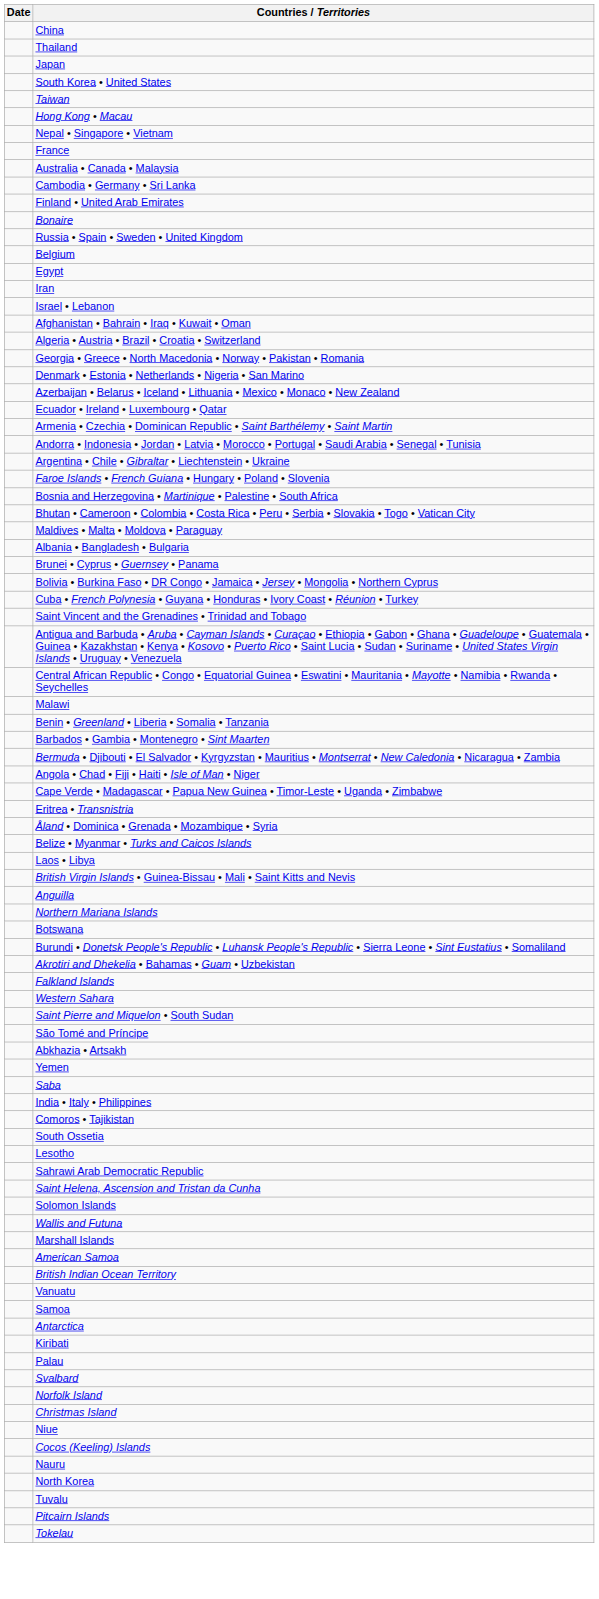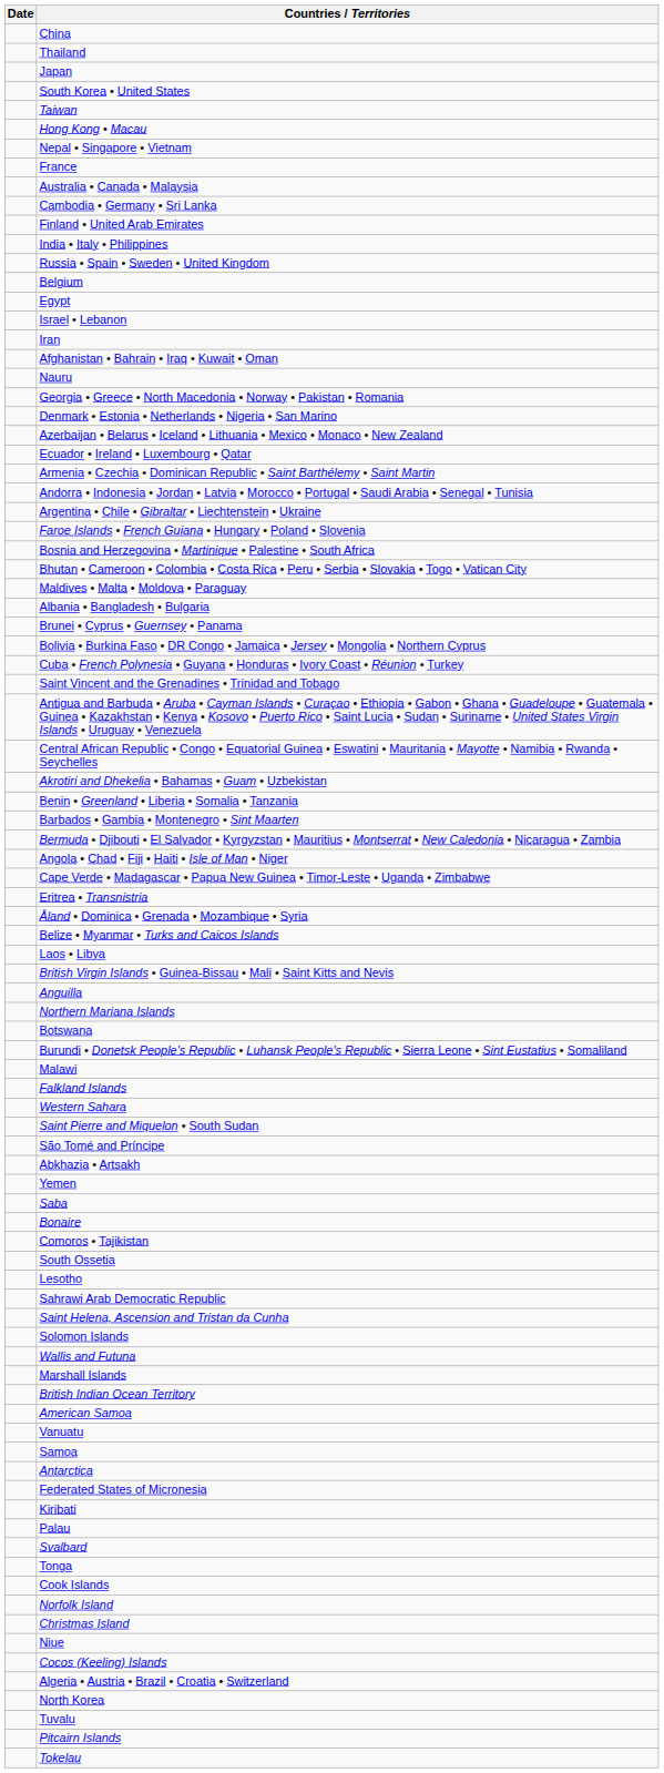 <table class="wikitable mw-datatable">
 <tr>
 <th scope="col">Date</th>
 <th scope="col">Countries / <em>Territories</em></th>
 </tr>
 <tr>
 <td></td>
 <td> <a href='#'>China</a></td>
 </tr>
 <tr>
 <td></td>
 <td> <a href='#'>Thailand</a></td>
 </tr>
 <tr>
 <td></td>
 <td> <a href='#'>Japan</a></td>
 </tr>
 <tr>
 <td></td>
 <td> <a href='#'>South Korea</a> •  <a href='#'>United States</a></td>
 </tr>
 <tr>
 <td></td>
 <td><em> <a href='#'>Taiwan</a></em></td>
 </tr>
 <tr>
 <td></td>
 <td><em> <a href='#'>Hong Kong</a></em> • <em> <a href='#'>Macau</a></em></td>
 </tr>
 <tr>
 <td></td>
 <td> <a href='#'>Nepal</a> •  <a href='#'>Singapore</a> •  <a href='#'>Vietnam</a></td>
 </tr>
 <tr>
 <td></td>
 <td> <a href='#'>France</a></td>
 </tr>
 <tr>
 <td></td>
 <td> <a href='#'>Australia</a> •  <a href='#'>Canada</a> •  <a href='#'>Malaysia</a></td>
 </tr>
 <tr>
 <td></td>
 <td> <a href='#'>Cambodia</a> •  <a href='#'>Germany</a> •  <a href='#'>Sri Lanka</a></td>
 </tr>
 <tr>
 <td></td>
 <td> <a href='#'>Finland</a> •  <a href='#'>United Arab Emirates</a></td>
 </tr>
 <tr>
 <td></td>
-<td><em> <a href='#'>Bonaire</a></em></td>
+<td> <a href='#'>India</a> •  <a href='#'>Italy</a> •  <a href='#'>Philippines</a></td>
 </tr>
 <tr>
 <td></td>
 <td> <a href='#'>Russia</a> •  <a href='#'>Spain</a> •  <a href='#'>Sweden</a> •  <a href='#'>United Kingdom</a></td>
 </tr>
 <tr>
 <td></td>
 <td> <a href='#'>Belgium</a></td>
 </tr>
 <tr>
 <td></td>
 <td> <a href='#'>Egypt</a></td>
 </tr>
 <tr>
 <td></td>
-<td> <a href='#'>Iran</a></td>
+<td> <a href='#'>Israel</a> •  <a href='#'>Lebanon</a></td>
 </tr>
 <tr>
 <td></td>
-<td> <a href='#'>Israel</a> •  <a href='#'>Lebanon</a></td>
+<td> <a href='#'>Iran</a></td>
 </tr>
 <tr>
 <td></td>
 <td> <a href='#'>Afghanistan</a> •  <a href='#'>Bahrain</a> •  <a href='#'>Iraq</a> •  <a href='#'>Kuwait</a> •  <a href='#'>Oman</a></td>
 </tr>
 <tr>
 <td></td>
-<td> <a href='#'>Algeria</a> •  <a href='#'>Austria</a> •  <a href='#'>Brazil</a> •  <a href='#'>Croatia</a> •  <a href='#'>Switzerland</a></td>
+<td> <a href='#'>Nauru</a></td>
 </tr>
 <tr>
 <td></td>
 <td> <a href='#'>Georgia</a> •  <a href='#'>Greece</a> •  <a href='#'>North Macedonia</a> •  <a href='#'>Norway</a> •  <a href='#'>Pakistan</a> •  <a href='#'>Romania</a></td>
 </tr>
 <tr>
 <td></td>
 <td> <a href='#'>Denmark</a> •  <a href='#'>Estonia</a> •  <a href='#'>Netherlands</a> •  <a href='#'>Nigeria</a> •  <a href='#'>San Marino</a></td>
 </tr>
 <tr>
 <td></td>
 <td> <a href='#'>Azerbaijan</a> •  <a href='#'>Belarus</a> •  <a href='#'>Iceland</a> •  <a href='#'>Lithuania</a> •  <a href='#'>Mexico</a> •  <a href='#'>Monaco</a> •  <a href='#'>New Zealand</a></td>
 </tr>
 <tr>
 <td></td>
 <td> <a href='#'>Ecuador</a> •  <a href='#'>Ireland</a> •  <a href='#'>Luxembourg</a> •  <a href='#'>Qatar</a></td>
 </tr>
 <tr>
 <td></td>
 <td> <a href='#'>Armenia</a> •  <a href='#'>Czechia</a> •  <a href='#'>Dominican Republic</a> • <em> <a href='#'>Saint Barthélemy</a></em> • <em> <a href='#'>Saint Martin</a></em></td>
 </tr>
 <tr>
 <td></td>
 <td> <a href='#'>Andorra</a> •  <a href='#'>Indonesia</a> •  <a href='#'>Jordan</a> •  <a href='#'>Latvia</a> •  <a href='#'>Morocco</a> •  <a href='#'>Portugal</a> •  <a href='#'>Saudi Arabia</a> •  <a href='#'>Senegal</a> •  <a href='#'>Tunisia</a></td>
 </tr>
 <tr>
 <td></td>
 <td> <a href='#'>Argentina</a> •  <a href='#'>Chile</a> • <em> <a href='#'>Gibraltar</a></em> •  <a href='#'>Liechtenstein</a> •  <a href='#'>Ukraine</a></td>
 </tr>
 <tr>
 <td></td>
 <td><em> <a href='#'>Faroe Islands</a></em> • <em> <a href='#'>French Guiana</a></em> •  <a href='#'>Hungary</a> •  <a href='#'>Poland</a> •  <a href='#'>Slovenia</a></td>
 </tr>
 <tr>
 <td></td>
 <td> <a href='#'>Bosnia and Herzegovina</a> • <em> <a href='#'>Martinique</a></em> •  <a href='#'>Palestine</a> •  <a href='#'>South Africa</a></td>
 </tr>
 <tr>
 <td></td>
 <td> <a href='#'>Bhutan</a> •  <a href='#'>Cameroon</a> •  <a href='#'>Colombia</a> •  <a href='#'>Costa Rica</a> •  <a href='#'>Peru</a> •  <a href='#'>Serbia</a> •  <a href='#'>Slovakia</a> •  <a href='#'>Togo</a> •  <a href='#'>Vatican City</a></td>
 </tr>
 <tr>
 <td></td>
 <td> <a href='#'>Maldives</a> •  <a href='#'>Malta</a> •  <a href='#'>Moldova</a> •  <a href='#'>Paraguay</a></td>
 </tr>
 <tr>
 <td></td>
 <td> <a href='#'>Albania</a> •  <a href='#'>Bangladesh</a> •  <a href='#'>Bulgaria</a></td>
 </tr>
 <tr>
 <td></td>
 <td> <a href='#'>Brunei</a> •  <a href='#'>Cyprus</a> • <em> <a href='#'>Guernsey</a></em> •  <a href='#'>Panama</a></td>
 </tr>
 <tr>
 <td></td>
 <td> <a href='#'>Bolivia</a> •  <a href='#'>Burkina Faso</a> •  <a href='#'>DR Congo</a> •  <a href='#'>Jamaica</a> • <em> <a href='#'>Jersey</a></em> •  <a href='#'>Mongolia</a> •  <a href='#'>Northern Cyprus</a></td>
 </tr>
 <tr>
 <td></td>
 <td> <a href='#'>Cuba</a> • <em> <a href='#'>French Polynesia</a></em> •  <a href='#'>Guyana</a> •  <a href='#'>Honduras</a> •  <a href='#'>Ivory Coast</a> • <em> <a href='#'>Réunion</a></em> •  <a href='#'>Turkey</a></td>
 </tr>
 <tr>
 <td></td>
 <td> <a href='#'>Saint Vincent and the Grenadines</a> •  <a href='#'>Trinidad and Tobago</a></td>
 </tr>
 <tr>
 <td></td>
 <td> <a href='#'>Antigua and Barbuda</a> • <em> <a href='#'>Aruba</a></em> • <em> <a href='#'>Cayman Islands</a></em> • <em> <a href='#'>Curaçao</a></em> •  <a href='#'>Ethiopia</a> •  <a href='#'>Gabon</a> •  <a href='#'>Ghana</a> • <em> <a href='#'>Guadeloupe</a></em> •  <a href='#'>Guatemala</a> •  <a href='#'>Guinea</a> •  <a href='#'>Kazakhstan</a> •  <a href='#'>Kenya</a> • <em> <a href='#'>Kosovo</a></em> • <em> <a href='#'>Puerto Rico</a></em> •  <a href='#'>Saint Lucia</a> •  <a href='#'>Sudan</a> •  <a href='#'>Suriname</a> • <em> <a href='#'>United States Virgin Islands</a></em> •  <a href='#'>Uruguay</a> •  <a href='#'>Venezuela</a></td>
 </tr>
 <tr>
 <td></td>
 <td> <a href='#'>Central African Republic</a> •  <a href='#'>Congo</a> •  <a href='#'>Equatorial Guinea</a> •  <a href='#'>Eswatini</a> •  <a href='#'>Mauritania</a> • <em> <a href='#'>Mayotte</a></em> •  <a href='#'>Namibia</a> •  <a href='#'>Rwanda</a> •  <a href='#'>Seychelles</a></td>
 </tr>
 <tr>
 <td></td>
-<td> <a href='#'>Malawi</a></td>
+<td><em> <a href='#'>Akrotiri and Dhekelia</a></em> •  <a href='#'>Bahamas</a> • <em> <a href='#'>Guam</a></em> •  <a href='#'>Uzbekistan</a></td>
 </tr>
 <tr>
 <td></td>
 <td> <a href='#'>Benin</a> • <em> <a href='#'>Greenland</a></em> •  <a href='#'>Liberia</a> •  <a href='#'>Somalia</a> •  <a href='#'>Tanzania</a></td>
 </tr>
 <tr>
 <td></td>
 <td> <a href='#'>Barbados</a> •  <a href='#'>Gambia</a> •  <a href='#'>Montenegro</a> • <em> <a href='#'>Sint Maarten</a></em></td>
 </tr>
 <tr>
 <td></td>
 <td><em> <a href='#'>Bermuda</a></em> •  <a href='#'>Djibouti</a> •  <a href='#'>El Salvador</a> •  <a href='#'>Kyrgyzstan</a> •  <a href='#'>Mauritius</a> • <em> <a href='#'>Montserrat</a></em> • <em> <a href='#'>New Caledonia</a></em> •  <a href='#'>Nicaragua</a> •  <a href='#'>Zambia</a></td>
 </tr>
 <tr>
 <td></td>
 <td> <a href='#'>Angola</a> •  <a href='#'>Chad</a> •  <a href='#'>Fiji</a> •  <a href='#'>Haiti</a> • <em> <a href='#'>Isle of Man</a></em> •  <a href='#'>Niger</a></td>
 </tr>
 <tr>
 <td></td>
 <td> <a href='#'>Cape Verde</a> •  <a href='#'>Madagascar</a> •  <a href='#'>Papua New Guinea</a> •  <a href='#'>Timor-Leste</a> •  <a href='#'>Uganda</a> •  <a href='#'>Zimbabwe</a></td>
 </tr>
 <tr>
 <td></td>
 <td> <a href='#'>Eritrea</a> • <em> <a href='#'>Transnistria</a></em></td>
 </tr>
 <tr>
 <td></td>
 <td><em> <a href='#'>Åland</a></em> •  <a href='#'>Dominica</a> •  <a href='#'>Grenada</a> •  <a href='#'>Mozambique</a> •  <a href='#'>Syria</a></td>
 </tr>
 <tr>
 <td></td>
 <td> <a href='#'>Belize</a> •  <a href='#'>Myanmar</a> • <em> <a href='#'>Turks and Caicos Islands</a></em></td>
 </tr>
 <tr>
 <td></td>
 <td> <a href='#'>Laos</a> •  <a href='#'>Libya</a></td>
 </tr>
 <tr>
 <td></td>
 <td><em> <a href='#'>British Virgin Islands</a></em> •  <a href='#'>Guinea-Bissau</a> •  <a href='#'>Mali</a> •  <a href='#'>Saint Kitts and Nevis</a></td>
 </tr>
 <tr>
 <td></td>
 <td><em> <a href='#'>Anguilla</a></em></td>
 </tr>
 <tr>
 <td></td>
 <td><em> <a href='#'>Northern Mariana Islands</a></em></td>
 </tr>
 <tr>
 <td></td>
 <td> <a href='#'>Botswana</a></td>
 </tr>
 <tr>
 <td></td>
 <td> <a href='#'>Burundi</a> • <em> <a href='#'>Donetsk People's Republic</a></em> • <em> <a href='#'>Luhansk People's Republic</a></em> •  <a href='#'>Sierra Leone</a> • <em> <a href='#'>Sint Eustatius</a></em> •  <a href='#'>Somaliland</a></td>
 </tr>
 <tr>
 <td></td>
-<td><em> <a href='#'>Akrotiri and Dhekelia</a></em> •  <a href='#'>Bahamas</a> • <em> <a href='#'>Guam</a></em> •  <a href='#'>Uzbekistan</a></td>
+<td> <a href='#'>Malawi</a></td>
 </tr>
 <tr>
 <td></td>
 <td><em> <a href='#'>Falkland Islands</a></em></td>
 </tr>
 <tr>
 <td></td>
 <td><em><a href='#'>Western Sahara</a></em></td>
 </tr>
 <tr>
 <td></td>
 <td><em> <a href='#'>Saint Pierre and Miquelon</a></em> •  <a href='#'>South Sudan</a></td>
 </tr>
 <tr>
 <td></td>
 <td> <a href='#'>São Tomé and Príncipe</a></td>
 </tr>
 <tr>
 <td></td>
 <td> <a href='#'>Abkhazia</a> •  <a href='#'>Artsakh</a></td>
 </tr>
 <tr>
 <td></td>
 <td> <a href='#'>Yemen</a></td>
 </tr>
 <tr>
 <td></td>
 <td><em> <a href='#'>Saba</a></em></td>
 </tr>
 <tr>
 <td></td>
-<td> <a href='#'>India</a> •  <a href='#'>Italy</a> •  <a href='#'>Philippines</a></td>
+<td><em> <a href='#'>Bonaire</a></em></td>
 </tr>
 <tr>
 <td></td>
 <td> <a href='#'>Comoros</a> •  <a href='#'>Tajikistan</a></td>
 </tr>
 <tr>
 <td></td>
 <td> <a href='#'>South Ossetia</a></td>
 </tr>
 <tr>
 <td></td>
 <td> <a href='#'>Lesotho</a></td>
 </tr>
 <tr>
 <td></td>
 <td> <a href='#'>Sahrawi Arab Democratic Republic</a></td>
 </tr>
 <tr>
 <td></td>
 <td><em> <a href='#'>Saint Helena, Ascension and Tristan da Cunha</a></em></td>
 </tr>
 <tr>
 <td></td>
 <td> <a href='#'>Solomon Islands</a></td>
 </tr>
 <tr>
 <td></td>
 <td><em> <a href='#'>Wallis and Futuna</a></em></td>
 </tr>
 <tr>
 <td></td>
 <td> <a href='#'>Marshall Islands</a></td>
 </tr>
 <tr>
 <td></td>
-<td><em> <a href='#'>American Samoa</a></em></td>
+<td><em> <a href='#'>British Indian Ocean Territory</a></em></td>
 </tr>
 <tr>
 <td></td>
-<td><em> <a href='#'>British Indian Ocean Territory</a></em></td>
+<td><em> <a href='#'>American Samoa</a></em></td>
 </tr>
 <tr>
 <td></td>
 <td> <a href='#'>Vanuatu</a></td>
 </tr>
 <tr>
 <td></td>
 <td> <a href='#'>Samoa</a></td>
 </tr>
 <tr>
 <td></td>
 <td><em><a href='#'>Antarctica</a></em></td>
 </tr>
 <tr>
 <td></td>
+<td> <a href='#'>Federated States of Micronesia</a></td>
+</tr>
+<tr>
+<td></td>
 <td> <a href='#'>Kiribati</a></td>
 </tr>
 <tr>
 <td></td>
 <td> <a href='#'>Palau</a></td>
 </tr>
 <tr>
 <td></td>
 <td><em> <a href='#'>Svalbard</a></em></td>
+</tr>
+<tr>
+<td></td>
+<td> <a href='#'>Tonga</a></td>
+</tr>
+<tr>
+<td></td>
+<td> <a href='#'>Cook Islands</a></td>
 </tr>
 <tr>
 <td></td>
 <td><em> <a href='#'>Norfolk Island</a></em></td>
 </tr>
 <tr>
 <td></td>
 <td><em> <a href='#'>Christmas Island</a></em></td>
 </tr>
 <tr>
 <td></td>
 <td> <a href='#'>Niue</a></td>
 </tr>
 <tr>
 <td></td>
 <td><em> <a href='#'>Cocos (Keeling) Islands</a></em></td>
 </tr>
 <tr>
 <td></td>
-<td> <a href='#'>Nauru</a></td>
+<td> <a href='#'>Algeria</a> •  <a href='#'>Austria</a> •  <a href='#'>Brazil</a> •  <a href='#'>Croatia</a> •  <a href='#'>Switzerland</a></td>
 </tr>
 <tr>
 <td></td>
 <td> <a href='#'>North Korea</a></td>
 </tr>
 <tr>
 <td></td>
 <td> <a href='#'>Tuvalu</a></td>
 </tr>
 <tr>
 <td></td>
 <td><em> <a href='#'>Pitcairn Islands</a></em></td>
 </tr>
 <tr>
 <td></td>
 <td><em> <a href='#'>Tokelau</a></em></td>
 </tr>
 </table>
